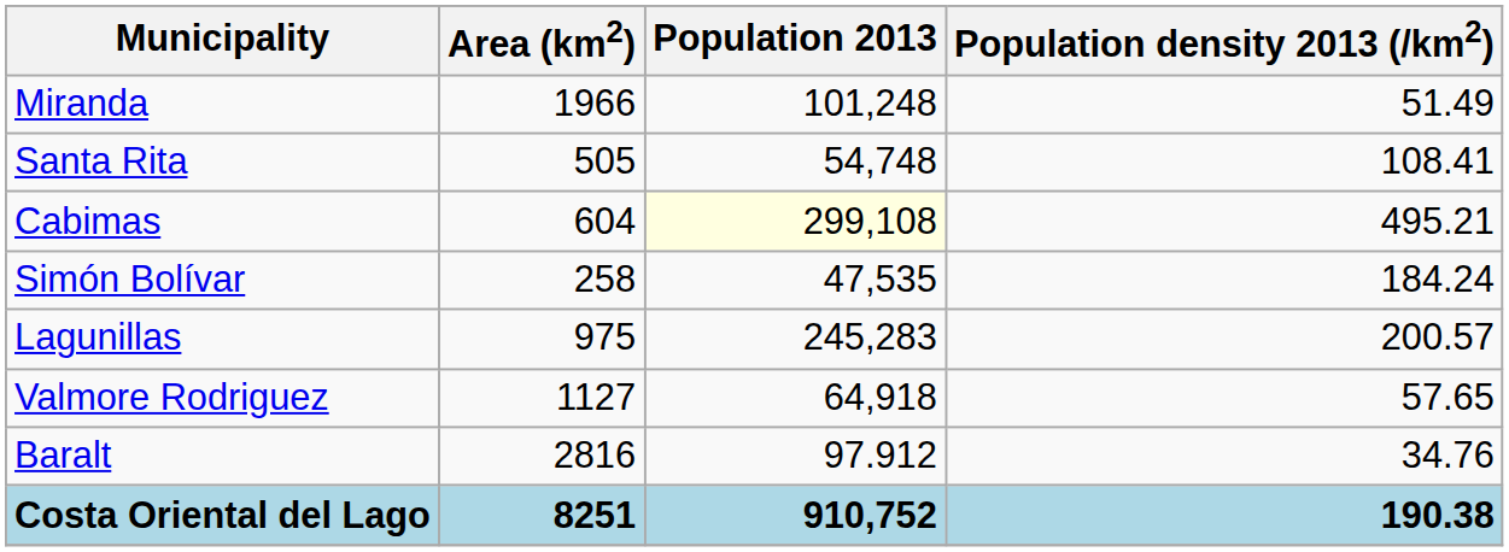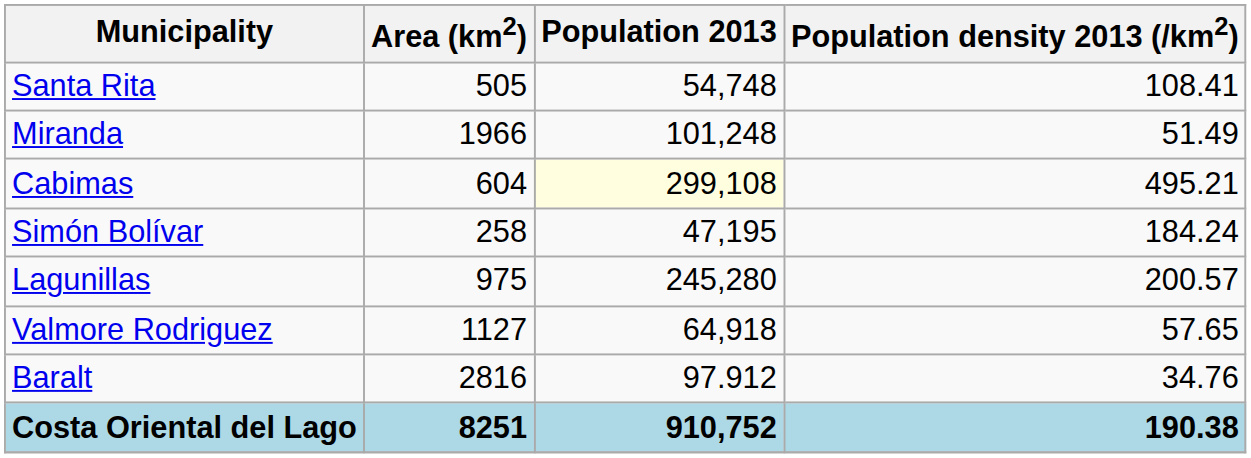 <table class="wikitable" style="text-align:right">
 <tr>
 <th>Municipality</th>
 <th>Area (km<sup>2</sup>)</th>
 <th>Population 2013 </th>
 <th>Population density 2013 (/km<sup>2</sup>)</th>
 </tr>
 <tr>
+<td align=left><a href='#'>Santa Rita</a></td>
+<td>505</td>
+<td>54,748</td>
+<td>108.41</td>
+</tr>
+<tr>
 <td align=left><a href='#'>Miranda</a></td>
 <td>1966</td>
 <td>101,248</td>
 <td>51.49</td>
-</tr>
-<tr>
-<td align=left><a href='#'>Santa Rita</a></td>
-<td>505</td>
-<td>54,748</td>
-<td>108.41</td>
 </tr>
 <tr>
 <td align=left><a href='#'>Cabimas</a></td>
 <td>604</td>
 <td style="background: lightyellow;">299,108</td>
 <td>495.21</td>
 </tr>
 <tr>
 <td align=left><a href='#'>Simón Bolívar</a></td>
 <td>258</td>
-<td>47,535</td>
+<td>47,195</td>
 <td>184.24</td>
 </tr>
 <tr>
 <td align=left><a href='#'>Lagunillas</a></td>
 <td>975</td>
-<td>245,283</td>
+<td>245,280</td>
 <td>200.57</td>
 </tr>
 <tr>
 <td align=left><a href='#'>Valmore Rodriguez</a></td>
 <td>1127</td>
 <td>64,918</td>
 <td>57.65</td>
 </tr>
 <tr>
 <td align=left><a href='#'>Baralt</a></td>
 <td>2816</td>
 <td>97.912</td>
 <td>34.76</td>
 </tr>
 <tr>
 <td style="background:lightblue; text-align:right;"><strong>Costa Oriental del Lago</strong></td>
 <td style="background:lightblue; text-align:right;"><strong>8251</strong></td>
 <td style="background:lightblue; text-align:right;"><strong>910,752</strong></td>
 <td style="background:lightblue; text-align:right;"><strong>190.38</strong></td>
 </tr>
 <tr>
 </tr>
 </table>
